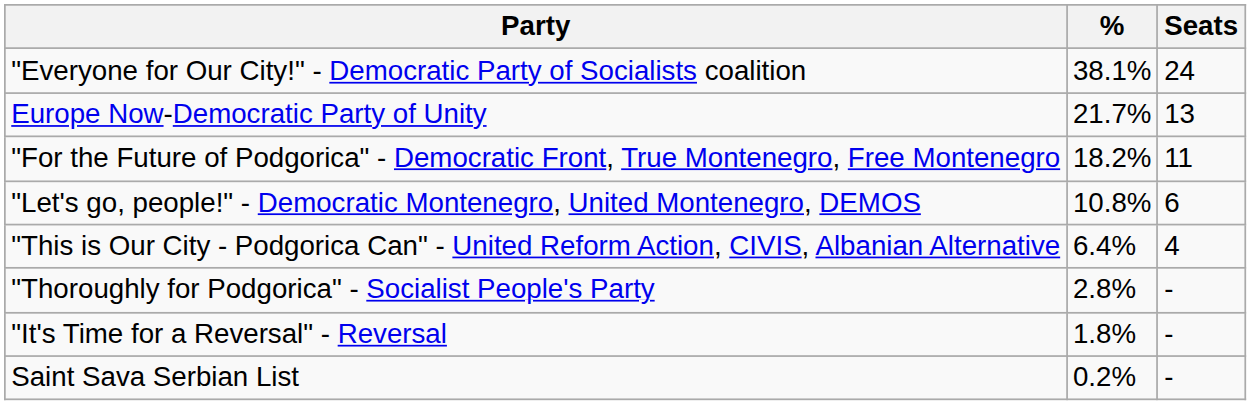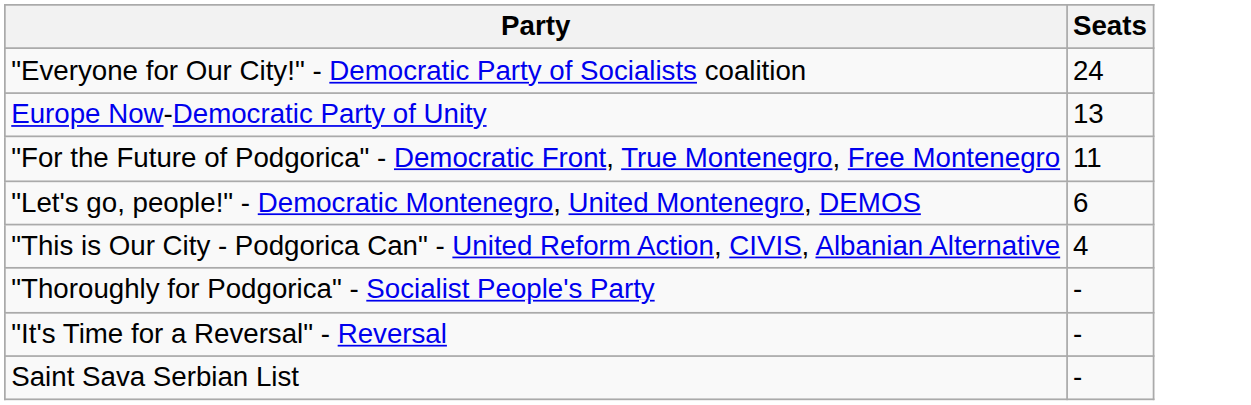 <table class="wikitable">
 <tr>
 <th>Party</th>
-<th>%</th>
 <th>Seats</th>
 </tr>
 <tr>
 <td>"Everyone for Our City!" - <a href='#'>Democratic Party of Socialists</a> coalition</td>
-<td>38.1%</td>
 <td>24</td>
 </tr>
 <tr>
 <td><a href='#'>Europe Now</a>-<a href='#'>Democratic Party of Unity</a></td>
-<td>21.7%</td>
 <td>13</td>
 </tr>
 <tr>
 <td>"For the Future of Podgorica" - <a href='#'>Democratic Front</a>, <a href='#'>True Montenegro</a>, <a href='#'>Free Montenegro</a></td>
-<td>18.2%</td>
 <td>11</td>
 </tr>
 <tr>
 <td>"Let's go, people!" - <a href='#'>Democratic Montenegro</a>, <a href='#'>United Montenegro</a>, <a href='#'>DEMOS</a></td>
-<td>10.8%</td>
 <td>6</td>
 </tr>
 <tr>
 <td>"This is Our City - Podgorica Can" - <a href='#'>United Reform Action</a>, <a href='#'>CIVIS</a>, <a href='#'>Albanian Alternative</a></td>
-<td>6.4%</td>
 <td>4</td>
 </tr>
 <tr>
 <td>"Thoroughly for Podgorica" - <a href='#'>Socialist People's Party</a></td>
-<td>2.8%</td>
 <td>-</td>
 </tr>
 <tr>
 <td>"It's Time for a Reversal" - <a href='#'>Reversal</a></td>
-<td>1.8%</td>
 <td>-</td>
 </tr>
 <tr>
 <td>Saint Sava Serbian List</td>
-<td>0.2%</td>
 <td>-</td>
 </tr>
 </table>
